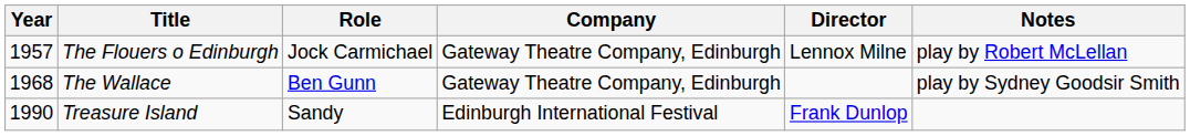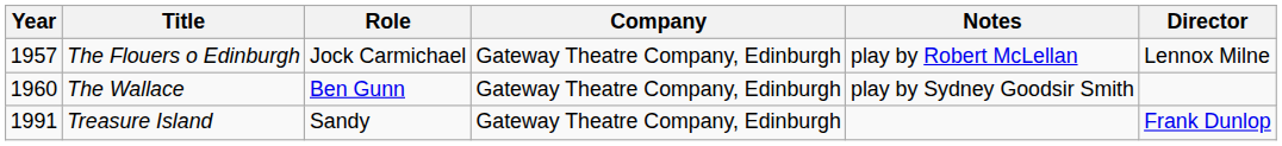 <table class="wikitable">
 <tr>
 <th>Year</th>
 <th>Title</th>
 <th>Role</th>
 <th>Company</th>
+<th>Notes</th>
 <th>Director</th>
-<th>Notes</th>
 </tr>
 <tr>
 <td>1957</td>
 <td><em>The Flouers o Edinburgh</em></td>
 <td>Jock Carmichael</td>
 <td>Gateway Theatre Company, Edinburgh</td>
+<td>play by <a href='#'>Robert McLellan</a></td>
 <td>Lennox Milne</td>
-<td>play by <a href='#'>Robert McLellan</a></td>
 </tr>
 <tr>
-<td>1968</td>
+<td>1960</td>
 <td><em>The Wallace</em></td>
 <td><a href='#'>Ben Gunn</a></td>
 <td>Gateway Theatre Company, Edinburgh</td>
+<td>play by Sydney Goodsir Smith</td>
 <td></td>
-<td>play by Sydney Goodsir Smith</td>
 </tr>
 <tr>
-<td>1990</td>
+<td>1991</td>
 <td><em>Treasure Island</em></td>
 <td>Sandy</td>
-<td>Edinburgh International Festival</td>
+<td>Gateway Theatre Company, Edinburgh</td>
+<td></td>
 <td><a href='#'>Frank Dunlop</a></td>
-<td></td>
 </tr>
 </table>
